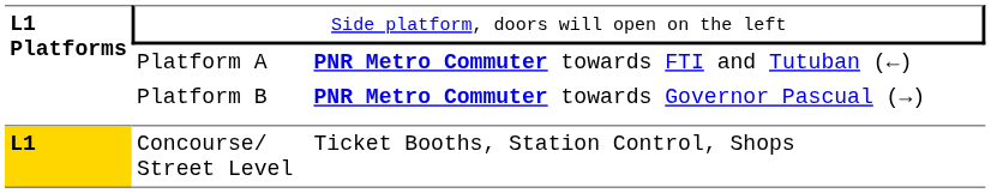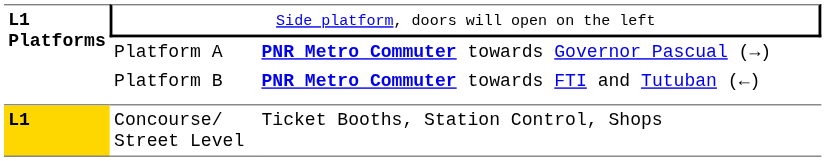 <table table border=0 cellspacing=0 cellpadding=3>
 <tr>
 <td style="border-top:solid 1px gray;border-bottom:solid 1px gray;" rowspan=4 valign=top><strong>L1<br>Platforms</strong></td>
 <td style="border-top:solid 1px gray;border-right:solid 2px black;border-left:solid 2px black;border-bottom:solid 2px black;text-align:center;" colspan=2><small><a href='#'>Side platform</a>, doors will open on the left</small></td>
 </tr>
 <tr>
 <td>Platform A</td>
-<td><a href='#'><span><strong>PNR Metro Commuter</strong></span></a> towards <a href='#'>FTI</a> and <a href='#'>Tutuban</a> (←)</td>
+<td><a href='#'><span><strong>PNR Metro Commuter</strong></span></a> towards <a href='#'>Governor Pascual</a> (→)</td>
 </tr>
 <tr>
 <td>Platform B</td>
-<td><a href='#'><span><strong>PNR Metro Commuter</strong></span></a> towards <a href='#'>Governor Pascual</a> (→)</td>
+<td><a href='#'><span><strong>PNR Metro Commuter</strong></span></a> towards <a href='#'>FTI</a> and <a href='#'>Tutuban</a> (←)</td>
 </tr>
 <tr>
 <td style="border-top:solid 0px black;border-right:solid 0px black;border-left:solid 0px black;border-bottom:solid 1px gray;" colspan=2></td>
 </tr>
 <tr>
 <td style="background: gold; border-bottom:solid 1px gray;" width=50 valign=top><strong>L1</strong></td>
 <td style="border-bottom:solid 1px gray;" width=100 valign=top>Concourse/<br>Street Level</td>
 <td style="border-bottom:solid 1px gray;" width=400 valign=top>Ticket Booths, Station Control, Shops</td>
 </tr>
 </table>
